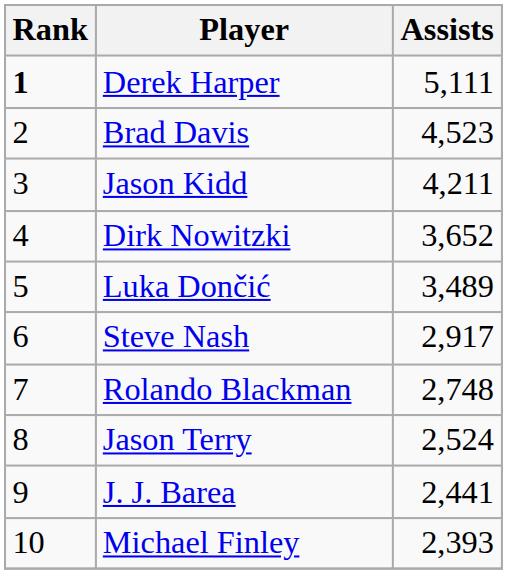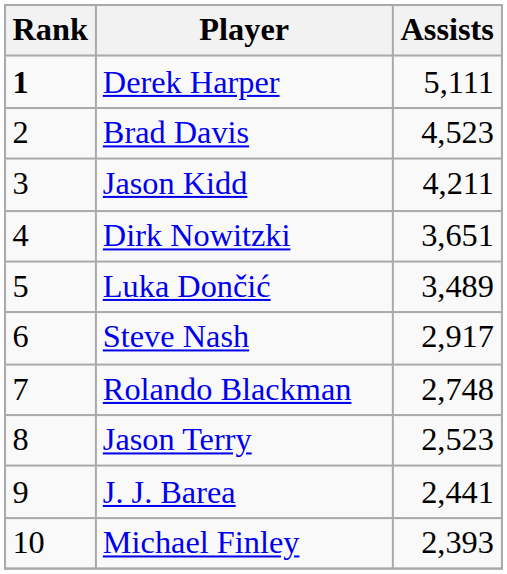 <table class="wikitable">
 <tr>
 <th scope="col">Rank</th>
 <th scope="col" width="140px">Player</th>
 <th scope="col">Assists</th>
 </tr>
 <tr>
 <td><strong>1</strong></td>
 <td><a href='#'>Derek Harper</a></td>
 <td align="right">5,111</td>
 </tr>
 <tr>
 <td>2</td>
 <td><a href='#'>Brad Davis</a></td>
 <td align="right">4,523</td>
 </tr>
 <tr>
 <td>3</td>
 <td><a href='#'>Jason Kidd</a></td>
 <td align="right">4,211</td>
 </tr>
 <tr>
 <td>4</td>
 <td><a href='#'>Dirk Nowitzki</a></td>
-<td align="right">3,652</td>
+<td align="right">3,651</td>
 </tr>
 <tr>
 <td>5</td>
 <td><a href='#'>Luka Dončić</a></td>
 <td align="right">3,489</td>
 </tr>
 <tr>
 <td>6</td>
 <td><a href='#'>Steve Nash</a></td>
 <td align="right">2,917</td>
 </tr>
 <tr>
 <td>7</td>
 <td><a href='#'>Rolando Blackman</a></td>
 <td align="right">2,748</td>
 </tr>
 <tr>
 <td>8</td>
 <td><a href='#'>Jason Terry</a></td>
-<td align="right">2,524</td>
+<td align="right">2,523</td>
 </tr>
 <tr>
 <td>9</td>
 <td><a href='#'>J. J. Barea</a></td>
 <td align="right">2,441</td>
 </tr>
 <tr>
 <td>10</td>
 <td><a href='#'>Michael Finley</a></td>
 <td align="right">2,393</td>
 </tr>
 <tr>
 </tr>
 </table>
